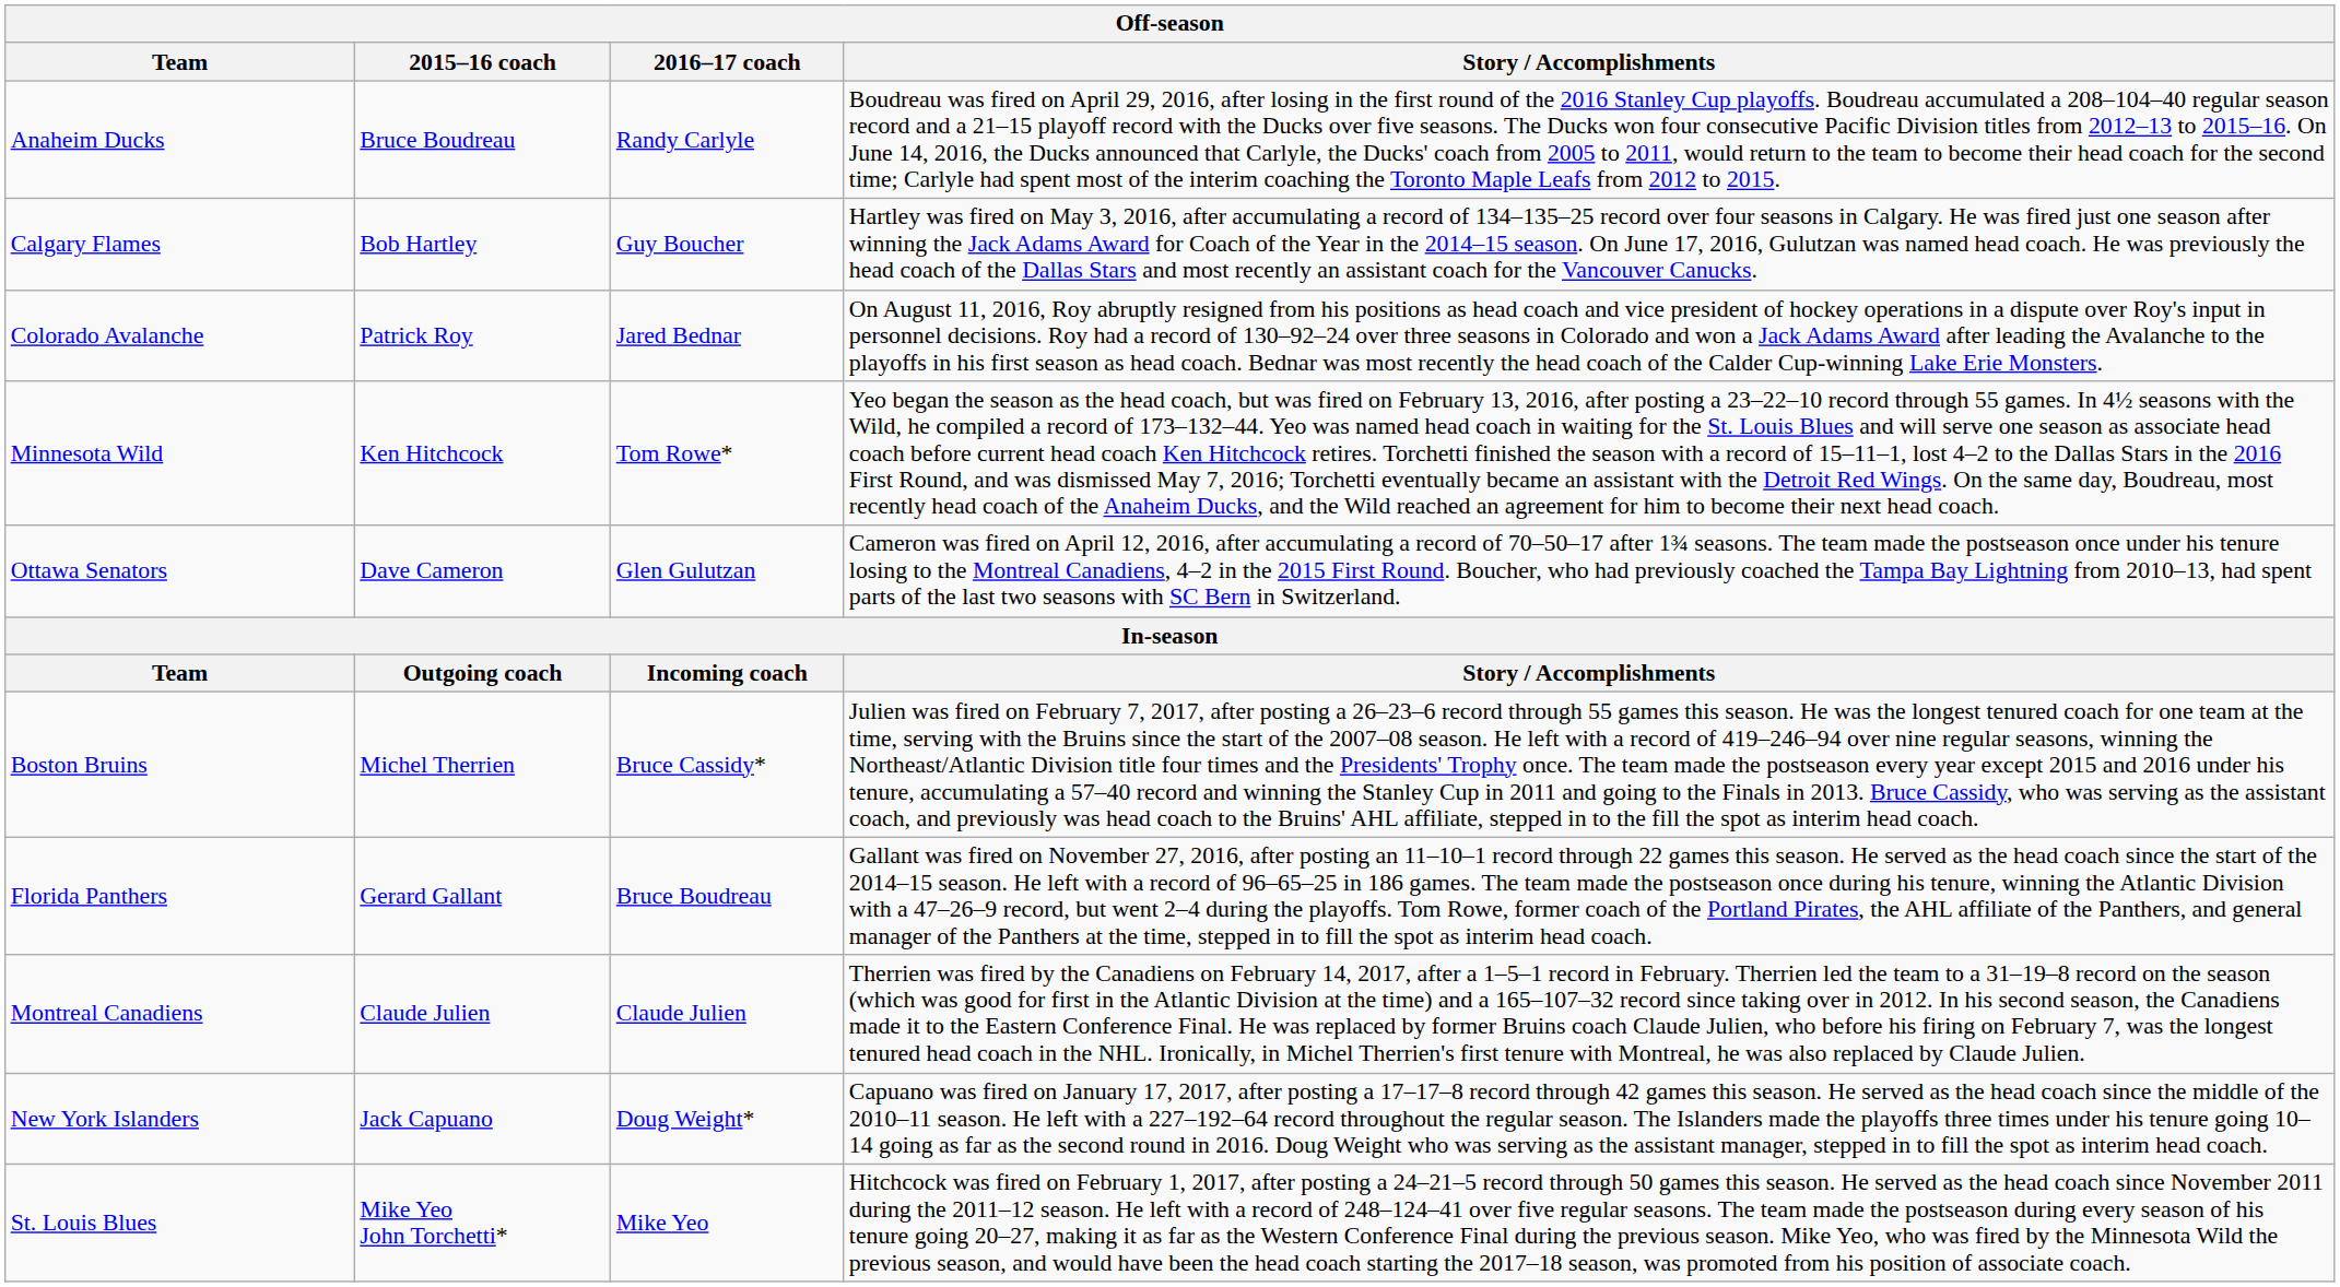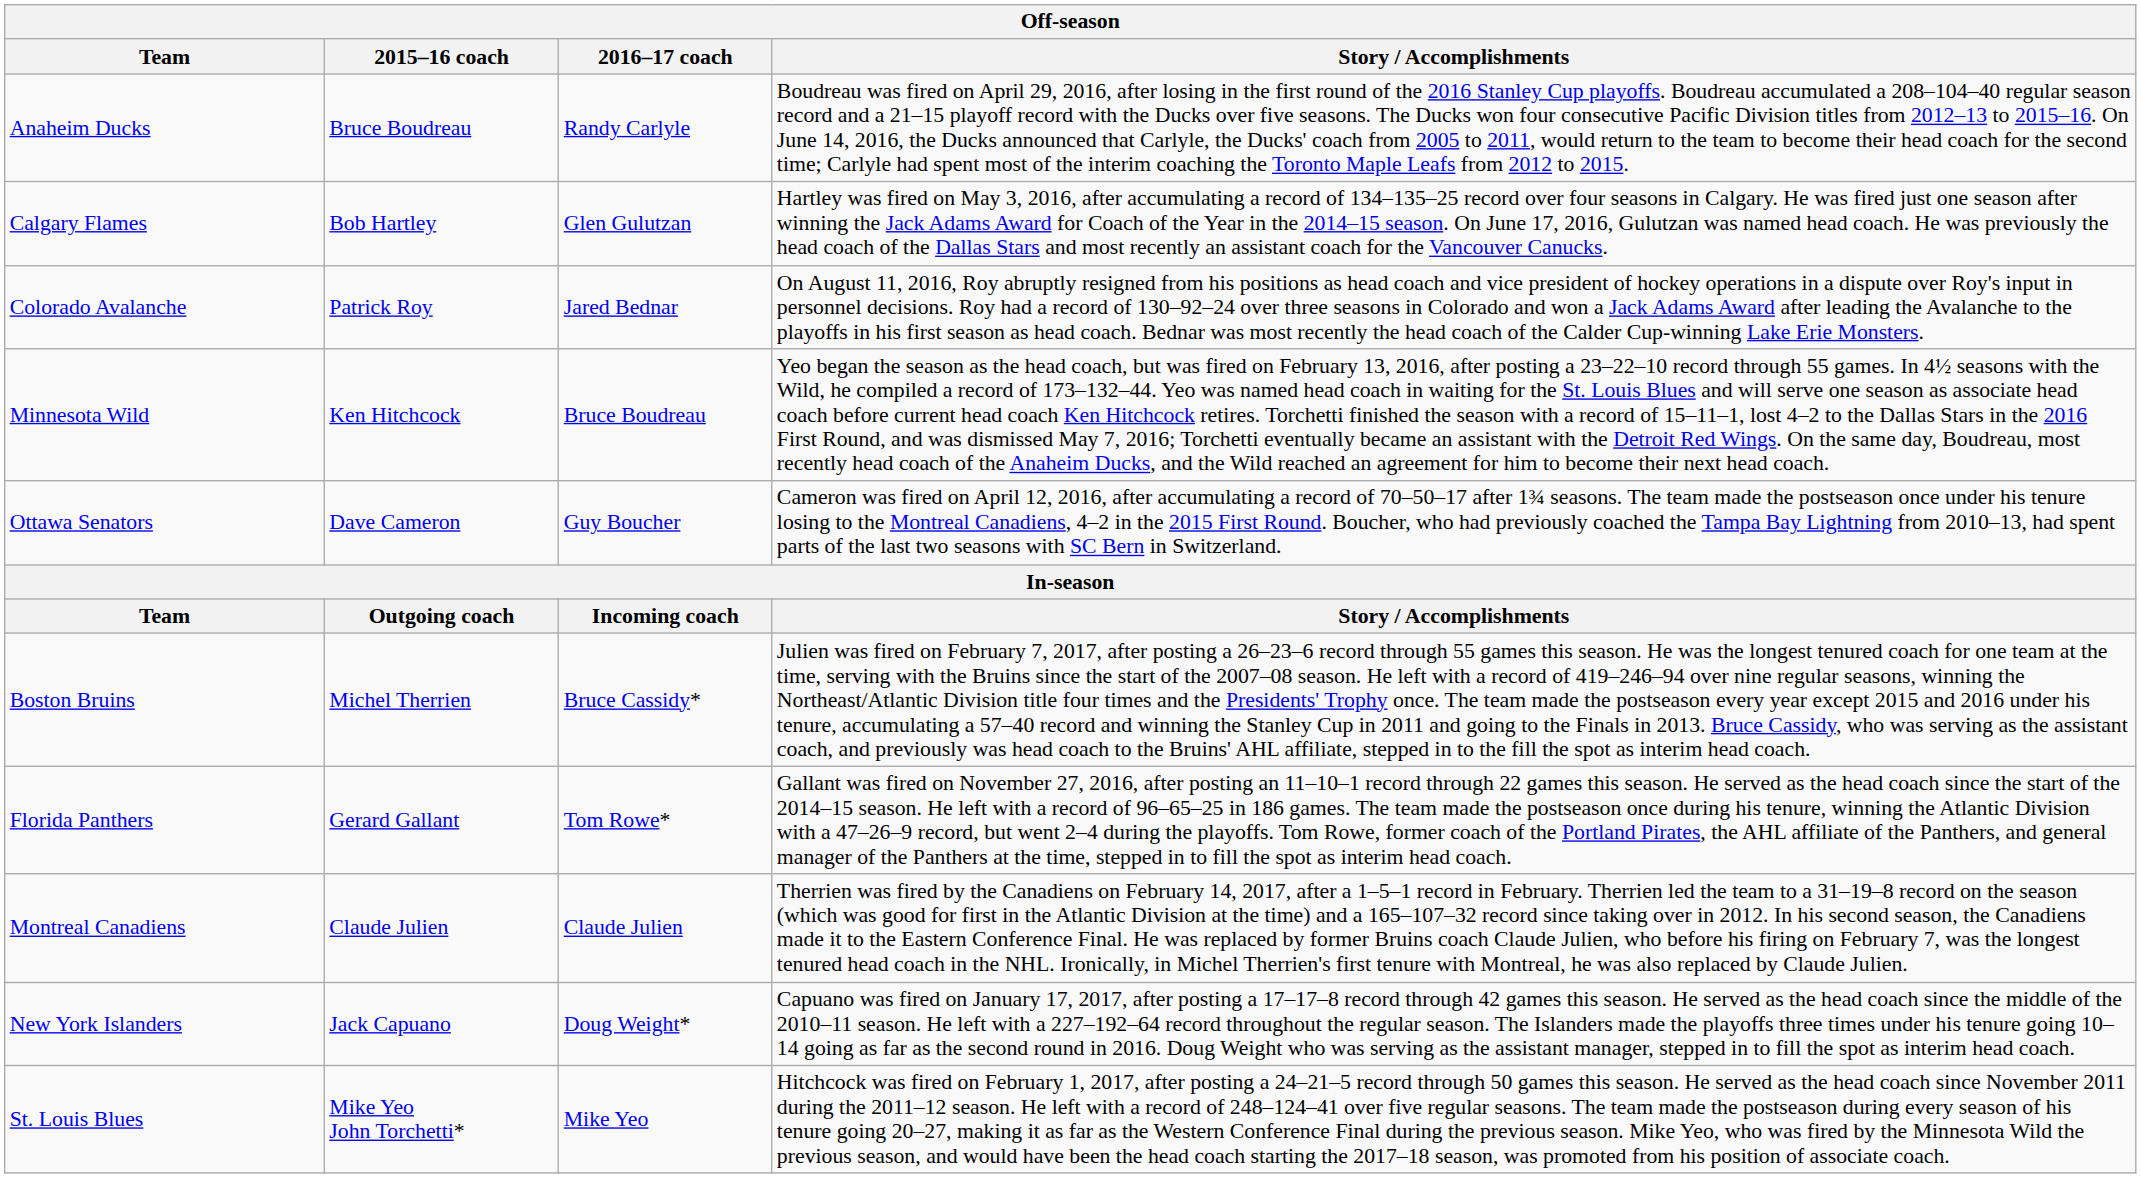 <table class="wikitable">
 <tr>
 <th colspan="4">Off-season</th>
 </tr>
 <tr>
 <th style="width:13%;">Team</th>
 <th style="width:11%;">2015–16 coach</th>
 <th style="width:10%;">2016–17 coach</th>
 <th>Story / Accomplishments</th>
 </tr>
 <tr>
 <td><a href='#'>Anaheim Ducks</a></td>
 <td><a href='#'>Bruce Boudreau</a></td>
 <td><a href='#'>Randy Carlyle</a></td>
 <td>Boudreau was fired on April 29, 2016, after losing in the first round of the <a href='#'>2016 Stanley Cup playoffs</a>. Boudreau accumulated a 208–104–40 regular season record and a 21–15 playoff record with the Ducks over five seasons. The Ducks won four consecutive Pacific Division titles from <a href='#'>2012–13</a> to <a href='#'>2015–16</a>. On June 14, 2016, the Ducks announced that Carlyle, the Ducks' coach from <a href='#'>2005</a> to <a href='#'>2011</a>, would return to the team to become their head coach for the second time; Carlyle had spent most of the interim coaching the <a href='#'>Toronto Maple Leafs</a> from <a href='#'>2012</a> to <a href='#'>2015</a>.</td>
 </tr>
 <tr>
 <td><a href='#'>Calgary Flames</a></td>
 <td><a href='#'>Bob Hartley</a></td>
-<td><a href='#'>Guy Boucher</a></td>
+<td><a href='#'>Glen Gulutzan</a></td>
 <td>Hartley was fired on May 3, 2016, after accumulating a record of 134–135–25 record over four seasons in Calgary. He was fired just one season after winning the <a href='#'>Jack Adams Award</a> for Coach of the Year in the <a href='#'>2014–15 season</a>. On June 17, 2016, Gulutzan was named head coach. He was previously the head coach of the <a href='#'>Dallas Stars</a> and most recently an assistant coach for the <a href='#'>Vancouver Canucks</a>.</td>
 </tr>
 <tr>
 <td><a href='#'>Colorado Avalanche</a></td>
 <td><a href='#'>Patrick Roy</a></td>
 <td><a href='#'>Jared Bednar</a></td>
 <td>On August 11, 2016, Roy abruptly resigned from his positions as head coach and vice president of hockey operations in a dispute over Roy's input in personnel decisions. Roy had a record of 130–92–24 over three seasons in Colorado and won a <a href='#'>Jack Adams Award</a> after leading the Avalanche to the playoffs in his first season as head coach. Bednar was most recently the head coach of the Calder Cup-winning <a href='#'>Lake Erie Monsters</a>.</td>
 </tr>
 <tr>
 <td><a href='#'>Minnesota Wild</a></td>
 <td><a href='#'>Ken Hitchcock</a></td>
-<td><a href='#'>Tom Rowe</a>*</td>
+<td><a href='#'>Bruce Boudreau</a></td>
 <td>Yeo began the season as the head coach, but was fired on February 13, 2016, after posting a 23–22–10 record through 55 games. In 4½ seasons with the Wild, he compiled a record of 173–132–44. Yeo was named head coach in waiting for the <a href='#'>St. Louis Blues</a> and will serve one season as associate head coach before current head coach <a href='#'>Ken Hitchcock</a> retires. Torchetti finished the season with a record of 15–11–1, lost 4–2 to the Dallas Stars in the <a href='#'>2016</a> First Round, and was dismissed May 7, 2016; Torchetti eventually became an assistant with the <a href='#'>Detroit Red Wings</a>. On the same day, Boudreau, most recently head coach of the <a href='#'>Anaheim Ducks</a>, and the Wild reached an agreement for him to become their next head coach.</td>
 </tr>
 <tr>
 <td><a href='#'>Ottawa Senators</a></td>
 <td><a href='#'>Dave Cameron</a></td>
-<td><a href='#'>Glen Gulutzan</a></td>
+<td><a href='#'>Guy Boucher</a></td>
 <td>Cameron was fired on April 12, 2016, after accumulating a record of 70–50–17 after 1¾ seasons. The team made the postseason once under his tenure losing to the <a href='#'>Montreal Canadiens</a>, 4–2 in the <a href='#'>2015 First Round</a>. Boucher, who had previously coached the <a href='#'>Tampa Bay Lightning</a> from 2010–13, had spent parts of the last two seasons with <a href='#'>SC Bern</a> in Switzerland.</td>
 </tr>
 <tr>
 <th colspan="4">In-season</th>
 </tr>
 <tr>
 <th style="width:15%;">Team</th>
 <th style="width:10%;">Outgoing coach</th>
 <th style="width:10%;">Incoming coach</th>
 <th>Story / Accomplishments</th>
 </tr>
 <tr>
 <td><a href='#'>Boston Bruins</a></td>
 <td><a href='#'>Michel Therrien</a></td>
 <td><a href='#'>Bruce Cassidy</a>*</td>
 <td>Julien was fired on February 7, 2017, after posting a 26–23–6 record through 55 games this season. He was the longest tenured coach for one team at the time, serving with the Bruins since the start of the 2007–08 season. He left with a record of 419–246–94 over nine regular seasons, winning the Northeast/Atlantic Division title four times and the <a href='#'>Presidents' Trophy</a> once. The team made the postseason every year except 2015 and 2016 under his tenure, accumulating a 57–40 record and winning the Stanley Cup in 2011 and going to the Finals in 2013. <a href='#'>Bruce Cassidy</a>, who was serving as the assistant coach, and previously was head coach to the Bruins' AHL affiliate, stepped in to the fill the spot as interim head coach.</td>
 </tr>
 <tr>
 <td><a href='#'>Florida Panthers</a></td>
 <td><a href='#'>Gerard Gallant</a></td>
-<td><a href='#'>Bruce Boudreau</a></td>
+<td><a href='#'>Tom Rowe</a>*</td>
 <td>Gallant was fired on November 27, 2016, after posting an 11–10–1 record through 22 games this season. He served as the head coach since the start of the 2014–15 season. He left with a record of 96–65–25 in 186 games. The team made the postseason once during his tenure, winning the Atlantic Division with a 47–26–9 record, but went 2–4 during the playoffs. Tom Rowe, former coach of the <a href='#'>Portland Pirates</a>, the AHL affiliate of the Panthers, and general manager of the Panthers at the time, stepped in to fill the spot as interim head coach.</td>
 </tr>
 <tr>
 <td><a href='#'>Montreal Canadiens</a></td>
 <td><a href='#'>Claude Julien</a></td>
 <td><a href='#'>Claude Julien</a></td>
 <td>Therrien was fired by the Canadiens on February 14, 2017, after a 1–5–1 record in February. Therrien led the team to a 31–19–8 record on the season (which was good for first in the Atlantic Division at the time) and a 165–107–32 record since taking over in 2012. In his second season, the Canadiens made it to the Eastern Conference Final. He was replaced by former Bruins coach Claude Julien, who before his firing on February 7, was the longest tenured head coach in the NHL. Ironically, in Michel Therrien's first tenure with Montreal, he was also replaced by Claude Julien.</td>
 </tr>
 <tr>
 <td><a href='#'>New York Islanders</a></td>
 <td><a href='#'>Jack Capuano</a></td>
 <td><a href='#'>Doug Weight</a>*</td>
 <td>Capuano was fired on January 17, 2017, after posting a 17–17–8 record through 42 games this season. He served as the head coach since the middle of the 2010–11 season. He left with a 227–192–64 record throughout the regular season. The Islanders made the playoffs three times under his tenure going 10–14 going as far as the second round in 2016. Doug Weight who was serving as the assistant manager, stepped in to fill the spot as interim head coach.</td>
 </tr>
 <tr>
 <td><a href='#'>St. Louis Blues</a></td>
 <td><a href='#'>Mike Yeo</a><br><a href='#'>John Torchetti</a>*</td>
 <td><a href='#'>Mike Yeo</a></td>
 <td>Hitchcock was fired on February 1, 2017, after posting a 24–21–5 record through 50 games this season. He served as the head coach since November 2011 during the 2011–12 season. He left with a record of 248–124–41 over five regular seasons. The team made the postseason during every season of his tenure going 20–27, making it as far as the Western Conference Final during the previous season. Mike Yeo, who was fired by the Minnesota Wild the previous season, and would have been the head coach starting the 2017–18 season, was promoted from his position of associate coach.</td>
 </tr>
 </table>
